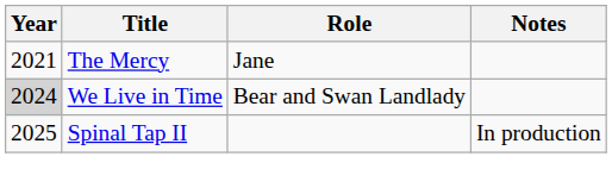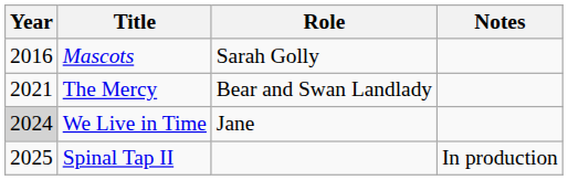 <table class="wikitable sortable">
 <tr>
 <th>Year</th>
 <th>Title</th>
 <th>Role</th>
 <th class="unsortable">Notes</th>
 </tr>
 <tr>
+<td>2016</td>
+<td><em><a href='#'>Mascots</a></td>
+<td>Sarah Golly</td>
+<td></td>
+</tr>
+<tr>
 <td>2021</td>
 <td></em><a href='#'>The Mercy</a><em></td>
-<td>Jane</td>
+<td>Bear and Swan Landlady</td>
 </tr>
 <tr>
 <td style="background: lightgrey;">2024</td>
 <td></em><a href='#'>We Live in Time</a><em></td>
-<td>Bear and Swan Landlady</td>
+<td>Jane</td>
 <td></td>
 </tr>
 <tr>
 <td>2025</td>
 <td></em><a href='#'>Spinal Tap II</a><em></td>
 <td></td>
 <td>In production</td>
 </tr>
 </table>
